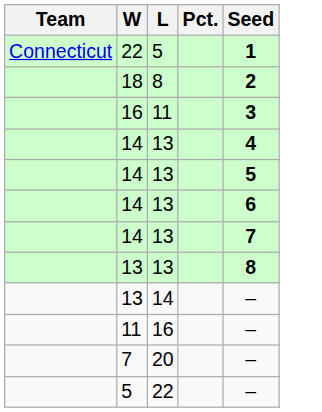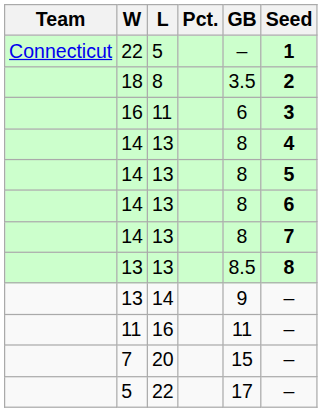 <table class=wikitable>
 <tr>
 <th>Team</th>
 <th>W</th>
 <th>L</th>
 <th>Pct.</th>
+<th>GB</th>
 <th>Seed</th>
 </tr>
 <tr bgcolor=#ccffcc>
 <td><a href='#'>Connecticut</a></td>
 <td>22</td>
 <td>5</td>
 <td></td>
+<td style="text-align:center;">–</td>
 <td style="text-align:center;"><strong>1</strong></td>
 </tr>
 <tr bgcolor=#ccffcc>
 <td></td>
 <td>18</td>
 <td>8</td>
 <td></td>
+<td style="text-align:center;">3.5</td>
 <td style="text-align:center;"><strong>2</strong></td>
 </tr>
 <tr bgcolor=#ccffcc>
 <td></td>
 <td>16</td>
 <td>11</td>
 <td></td>
+<td style="text-align:center;">6</td>
 <td style="text-align:center;"><strong>3</strong></td>
 </tr>
 <tr bgcolor=#ccffcc>
 <td></td>
 <td>14</td>
 <td>13</td>
 <td></td>
+<td style="text-align:center;">8</td>
 <td style="text-align:center;"><strong>4</strong></td>
 </tr>
 <tr bgcolor=#ccffcc>
 <td></td>
 <td>14</td>
 <td>13</td>
 <td></td>
+<td style="text-align:center;">8</td>
 <td style="text-align:center;"><strong>5</strong></td>
 </tr>
 <tr bgcolor=#ccffcc>
 <td></td>
 <td>14</td>
 <td>13</td>
 <td></td>
+<td style="text-align:center;">8</td>
 <td style="text-align:center;"><strong>6</strong></td>
 </tr>
 <tr bgcolor=#ccffcc>
 <td></td>
 <td>14</td>
 <td>13</td>
 <td></td>
+<td style="text-align:center;">8</td>
 <td style="text-align:center;"><strong>7</strong></td>
 </tr>
 <tr bgcolor=#ccffcc>
 <td></td>
 <td>13</td>
 <td>13</td>
 <td></td>
+<td style="text-align:center;">8.5</td>
 <td style="text-align:center;"><strong>8</strong></td>
 </tr>
 <tr>
 <td></td>
 <td>13</td>
 <td>14</td>
 <td></td>
+<td style="text-align:center;">9</td>
 <td style="text-align:center;">–</td>
 </tr>
 <tr>
 <td></td>
 <td>11</td>
 <td>16</td>
 <td></td>
+<td style="text-align:center;">11</td>
 <td style="text-align:center;">–</td>
 </tr>
 <tr>
 <td></td>
 <td>7</td>
 <td>20</td>
 <td></td>
+<td style="text-align:center;">15</td>
 <td style="text-align:center;">–</td>
 </tr>
 <tr>
 <td></td>
 <td>5</td>
 <td>22</td>
 <td></td>
+<td style="text-align:center;">17</td>
 <td style="text-align:center;">–</td>
 </tr>
 </table>
